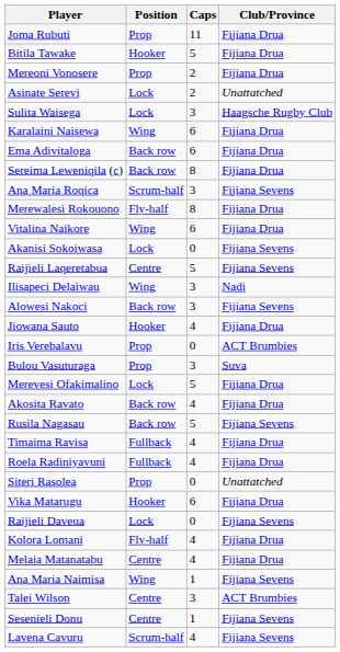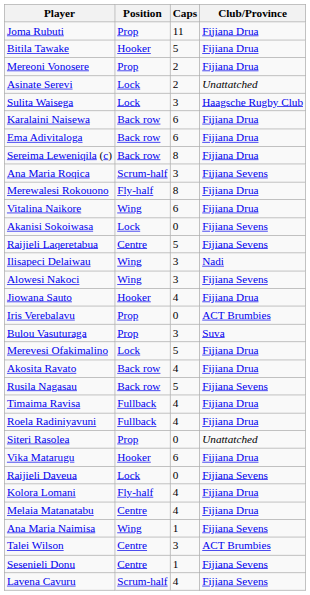 <table class="wikitable sortable">
 <tr>
 <th>Player</th>
 <th>Position</th>
 <th>Caps</th>
 <th>Club/Province</th>
 </tr>
 <tr>
 <td><a href='#'>Joma Rubuti</a></td>
 <td><a href='#'>Prop</a></td>
 <td>11</td>
 <td> <a href='#'>Fijiana Drua</a></td>
 </tr>
 <tr>
 <td><a href='#'>Bitila Tawake</a></td>
 <td><a href='#'>Hooker</a></td>
 <td>5</td>
 <td> <a href='#'>Fijiana Drua</a></td>
 </tr>
 <tr>
 <td><a href='#'>Mereoni Vonosere</a></td>
 <td><a href='#'>Prop</a></td>
 <td>2</td>
 <td> <a href='#'>Fijiana Drua</a></td>
 </tr>
 <tr>
 <td><a href='#'>Asinate Serevi</a></td>
 <td><a href='#'>Lock</a></td>
 <td>2</td>
 <td><em>Unattatched</em></td>
 </tr>
 <tr>
 <td><a href='#'>Sulita Waisega</a></td>
 <td><a href='#'>Lock</a></td>
 <td>3</td>
 <td> <a href='#'>Haagsche Rugby Club</a></td>
 </tr>
 <tr>
 <td><a href='#'>Karalaini Naisewa</a></td>
-<td><a href='#'>Wing</a></td>
+<td><a href='#'>Back row</a></td>
 <td>6</td>
 <td> <a href='#'>Fijiana Drua</a></td>
 </tr>
 <tr>
 <td><a href='#'>Ema Adivitaloga</a></td>
 <td><a href='#'>Back row</a></td>
 <td>6</td>
 <td> <a href='#'>Fijiana Drua</a></td>
 </tr>
 <tr>
 <td><a href='#'>Sereima Leweniqila</a> (<a href='#'>c</a>)</td>
 <td><a href='#'>Back row</a></td>
 <td>8</td>
 <td> <a href='#'>Fijiana Drua</a></td>
 </tr>
 <tr>
 <td><a href='#'>Ana Maria Roqica</a></td>
 <td><a href='#'>Scrum-half</a></td>
 <td>3</td>
 <td> <a href='#'>Fijiana Sevens</a></td>
 </tr>
 <tr>
 <td><a href='#'>Merewalesi Rokouono</a></td>
 <td><a href='#'>Fly-half</a></td>
 <td>8</td>
 <td> <a href='#'>Fijiana Drua</a></td>
 </tr>
 <tr>
 <td><a href='#'>Vitalina Naikore</a></td>
 <td><a href='#'>Wing</a></td>
 <td>6</td>
 <td> <a href='#'>Fijiana Drua</a></td>
 </tr>
 <tr>
 <td><a href='#'>Akanisi Sokoiwasa</a></td>
 <td><a href='#'>Lock</a></td>
 <td>0</td>
 <td> <a href='#'>Fijiana Sevens</a></td>
 </tr>
 <tr>
 <td><a href='#'>Raijieli Laqeretabua</a></td>
 <td><a href='#'>Centre</a></td>
 <td>5</td>
 <td> <a href='#'>Fijiana Sevens</a></td>
 </tr>
 <tr>
 <td><a href='#'>Ilisapeci Delaiwau</a></td>
 <td><a href='#'>Wing</a></td>
 <td>3</td>
 <td> <a href='#'>Nadi</a></td>
 </tr>
 <tr>
 <td><a href='#'>Alowesi Nakoci</a></td>
-<td><a href='#'>Back row</a></td>
+<td><a href='#'>Wing</a></td>
 <td>3</td>
 <td> <a href='#'>Fijiana Sevens</a></td>
 </tr>
 <tr>
 <td><a href='#'>Jiowana Sauto</a></td>
 <td><a href='#'>Hooker</a></td>
 <td>4</td>
 <td> <a href='#'>Fijiana Drua</a></td>
 </tr>
 <tr>
 <td><a href='#'>Iris Verebalavu</a></td>
 <td><a href='#'>Prop</a></td>
 <td>0</td>
 <td> <a href='#'>ACT Brumbies</a></td>
 </tr>
 <tr>
 <td><a href='#'>Bulou Vasuturaga</a></td>
 <td><a href='#'>Prop</a></td>
 <td>3</td>
 <td> <a href='#'>Suva</a></td>
 </tr>
 <tr>
 <td><a href='#'>Merevesi Ofakimalino</a></td>
 <td><a href='#'>Lock</a></td>
 <td>5</td>
 <td> <a href='#'>Fijiana Drua</a></td>
 </tr>
 <tr>
 <td><a href='#'>Akosita Ravato</a></td>
 <td><a href='#'>Back row</a></td>
 <td>4</td>
 <td> <a href='#'>Fijiana Drua</a></td>
 </tr>
 <tr>
 <td><a href='#'>Rusila Nagasau</a></td>
 <td><a href='#'>Back row</a></td>
 <td>5</td>
 <td> <a href='#'>Fijiana Sevens</a></td>
 </tr>
 <tr>
 <td><a href='#'>Timaima Ravisa</a></td>
 <td><a href='#'>Fullback</a></td>
 <td>4</td>
 <td> <a href='#'>Fijiana Drua</a></td>
 </tr>
 <tr>
 <td><a href='#'>Roela Radiniyavuni</a></td>
 <td><a href='#'>Fullback</a></td>
 <td>4</td>
 <td> <a href='#'>Fijiana Drua</a></td>
 </tr>
 <tr>
 <td><a href='#'>Siteri Rasolea</a></td>
 <td><a href='#'>Prop</a></td>
 <td>0</td>
 <td><em>Unattatched</em></td>
 </tr>
 <tr>
 <td><a href='#'>Vika Matarugu</a></td>
 <td><a href='#'>Hooker</a></td>
 <td>6</td>
 <td> <a href='#'>Fijiana Drua</a></td>
 </tr>
 <tr>
 <td><a href='#'>Raijieli Daveua</a></td>
 <td><a href='#'>Lock</a></td>
 <td>0</td>
 <td> <a href='#'>Fijiana Sevens</a></td>
 </tr>
 <tr>
 <td><a href='#'>Kolora Lomani</a></td>
 <td><a href='#'>Fly-half</a></td>
 <td>4</td>
 <td> <a href='#'>Fijiana Drua</a></td>
 </tr>
 <tr>
 <td><a href='#'>Melaia Matanatabu</a></td>
 <td><a href='#'>Centre</a></td>
 <td>4</td>
 <td> <a href='#'>Fijiana Drua</a></td>
 </tr>
 <tr>
 <td><a href='#'>Ana Maria Naimisa</a></td>
 <td><a href='#'>Wing</a></td>
 <td>1</td>
 <td> <a href='#'>Fijiana Sevens</a></td>
 </tr>
 <tr>
 <td><a href='#'>Talei Wilson</a></td>
 <td><a href='#'>Centre</a></td>
 <td>3</td>
 <td> <a href='#'>ACT Brumbies</a></td>
 </tr>
 <tr>
 <td><a href='#'>Sesenieli Donu</a></td>
 <td><a href='#'>Centre</a></td>
 <td>1</td>
 <td> <a href='#'>Fijiana Sevens</a></td>
 </tr>
 <tr>
 <td><a href='#'>Lavena Cavuru</a></td>
 <td><a href='#'>Scrum-half</a></td>
 <td>4</td>
 <td> <a href='#'>Fijiana Sevens</a></td>
 </tr>
 </table>
